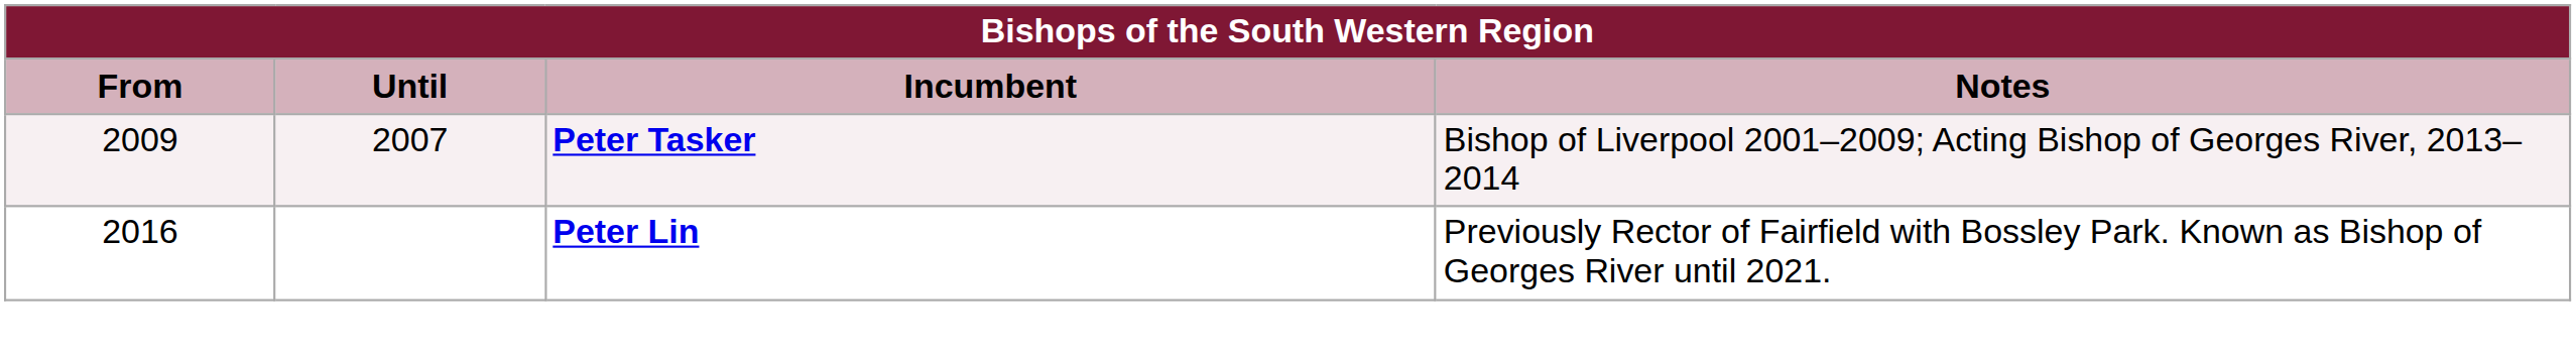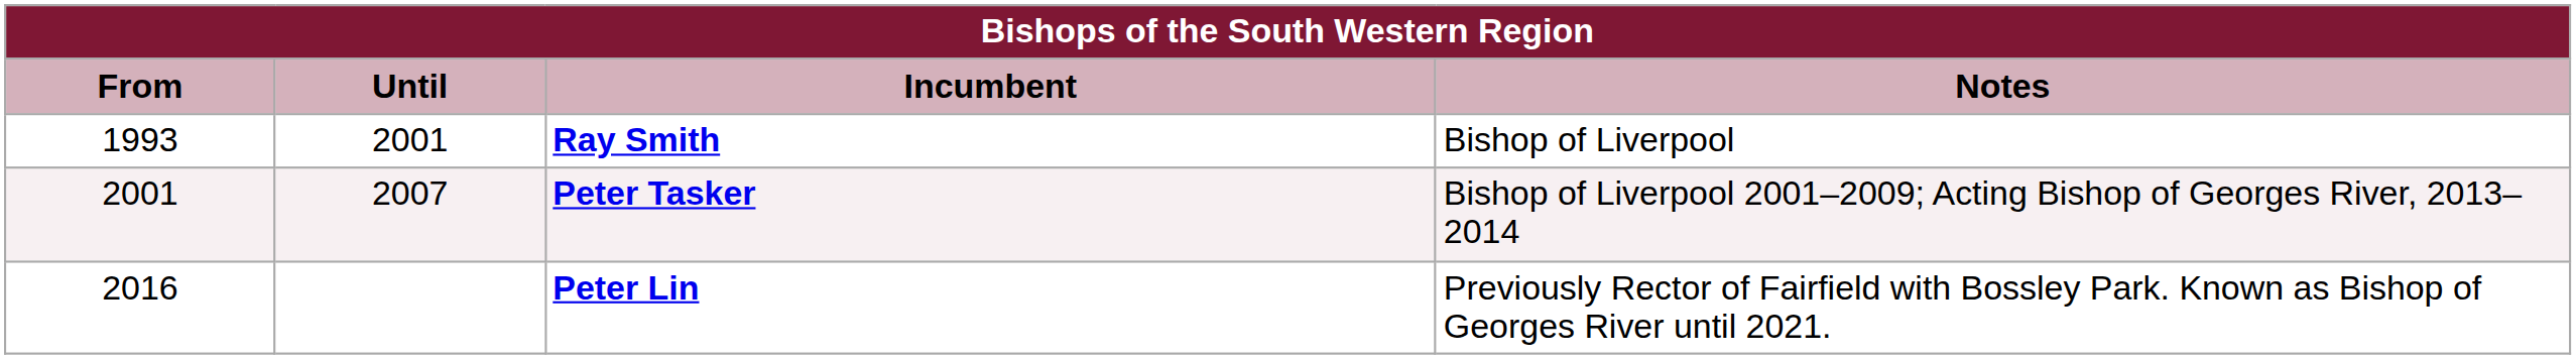 <table class="wikitable" style="width: 95%;">
 <tr>
 <th colspan="4" style="background-color: #7F1734; color: white;">Bishops of the South Western Region</th>
 </tr>
 <tr>
 <th style="background-color: #D4B1BB; width: 10%;">From</th>
 <th style="background-color: #D4B1BB; width: 10%;">Until</th>
 <th style="background-color: #D4B1BB; width: 33%;">Incumbent</th>
 <th style="background-color: #D4B1BB; width: 42%;">Notes</th>
 </tr>
+<tr valign="top" style="background-color: white;">
+<td style="text-align: center;">1993</td>
+<td style="text-align: center;">2001</td>
+<td><strong><a href='#'>Ray Smith</a></strong></td>
+<td>Bishop of Liverpool</td>
+</tr>
 <tr valign="top" style="background-color: #F7F0F2;">
-<td style="text-align: center;">2009</td>
+<td style="text-align: center;">2001</td>
 <td style="text-align: center;">2007</td>
 <td><strong><a href='#'>Peter Tasker</a></strong></td>
 <td>Bishop of Liverpool 2001–2009; Acting Bishop of Georges River, 2013–2014</td>
 </tr>
 <tr valign="top" style="background-color: white;">
 <td style="text-align: center;">2016</td>
 <td style="text-align: center;"></td>
 <td><strong><a href='#'>Peter Lin</a></strong></td>
 <td>Previously Rector of Fairfield with Bossley Park. Known as Bishop of Georges River until 2021.</td>
 </tr>
 </table>
